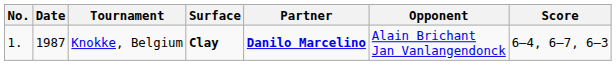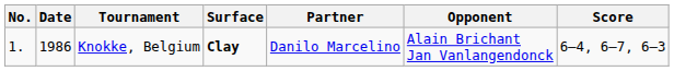 <table class="sortable wikitable" style=font-size:97%>
 <tr>
 <th>No.</th>
 <th>Date</th>
 <th>Tournament</th>
 <th>Surface</th>
 <th>Partner</th>
 <th>Opponent</th>
 <th>Score</th>
 </tr>
 <tr>
 <td>1.</td>
-<td>1987</td>
+<td>1986</td>
 <td><a href='#'>Knokke</a>, Belgium</td>
 <td><strong>Clay</strong></td>
-<td><strong> <a href='#'>Danilo Marcelino</a></strong></td>
+<td> <a href='#'>Danilo Marcelino</a></td>
 <td> <a href='#'>Alain Brichant</a><br> <a href='#'>Jan Vanlangendonck</a></td>
 <td>6–4, 6–7, 6–3</td>
 </tr>
 </table>
